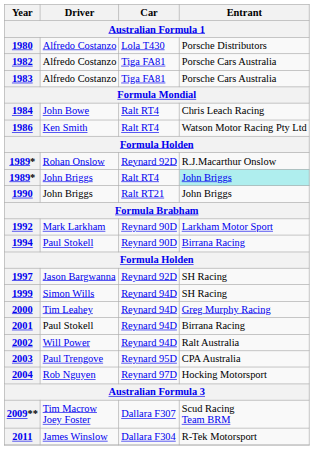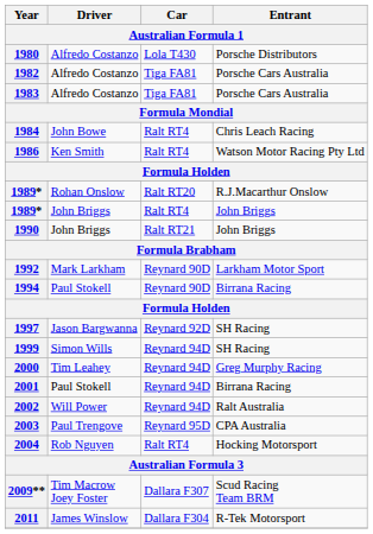 <table class="wikitable">
 <tr style="font-weight:bold">
 <th>Year</th>
 <th>Driver</th>
 <th>Car</th>
 <th>Entrant</th>
 </tr>
 <tr>
 <th colspan=5><a href='#'>Australian Formula 1</a></th>
 </tr>
 <tr>
 <th><a href='#'>1980</a></th>
 <td> <a href='#'>Alfredo Costanzo</a></td>
 <td><a href='#'>Lola T430</a></td>
 <td>Porsche Distributors</td>
 </tr>
 <tr>
 <th><a href='#'>1982</a></th>
 <td> Alfredo Costanzo</td>
 <td><a href='#'>Tiga FA81</a></td>
 <td>Porsche Cars Australia</td>
 </tr>
 <tr>
 <th><a href='#'>1983</a></th>
 <td> Alfredo Costanzo</td>
 <td><a href='#'>Tiga FA81</a></td>
 <td>Porsche Cars Australia</td>
 </tr>
 <tr>
 <th colspan=5><a href='#'>Formula Mondial</a></th>
 </tr>
 <tr>
 <th><a href='#'>1984</a></th>
 <td> <a href='#'>John Bowe</a></td>
 <td><a href='#'>Ralt RT4</a></td>
 <td>Chris Leach Racing</td>
 </tr>
 <tr>
 <th><a href='#'>1986</a></th>
 <td> <a href='#'>Ken Smith</a></td>
 <td><a href='#'>Ralt RT4</a></td>
 <td>Watson Motor Racing Pty Ltd</td>
 </tr>
 <tr>
 <th colspan=5><a href='#'>Formula Holden</a></th>
 </tr>
 <tr>
 <th><a href='#'>1989</a>*</th>
 <td> <a href='#'>Rohan Onslow</a></td>
-<td><a href='#'>Reynard 92D</a></td>
+<td><a href='#'>Ralt RT20</a></td>
 <td>R.J.Macarthur Onslow</td>
 </tr>
 <tr>
 <th><a href='#'>1989</a>*</th>
 <td> <a href='#'>John Briggs</a></td>
 <td><a href='#'>Ralt RT4</a></td>
-<td style="background: paleturquoise;"><a href='#'>John Briggs</a></td>
+<td><a href='#'>John Briggs</a></td>
 </tr>
 <tr>
 <th><a href='#'>1990</a></th>
 <td> John Briggs</td>
 <td><a href='#'>Ralt RT21</a></td>
 <td>John Briggs</td>
 </tr>
 <tr>
 <th colspan=5><a href='#'>Formula Brabham</a></th>
 </tr>
 <tr>
 <th><a href='#'>1992</a></th>
 <td> <a href='#'>Mark Larkham</a></td>
 <td><a href='#'>Reynard 90D</a></td>
 <td><a href='#'>Larkham Motor Sport</a></td>
 </tr>
 <tr>
 <th><a href='#'>1994</a></th>
 <td> <a href='#'>Paul Stokell</a></td>
 <td><a href='#'>Reynard 90D</a></td>
 <td><a href='#'>Birrana Racing</a></td>
 </tr>
 <tr>
 <th colspan=5><a href='#'>Formula Holden</a></th>
 </tr>
 <tr>
 <th><a href='#'>1997</a></th>
 <td> <a href='#'>Jason Bargwanna</a></td>
 <td><a href='#'>Reynard 92D</a></td>
 <td>SH Racing</td>
 </tr>
 <tr>
 <th><a href='#'>1999</a></th>
 <td> <a href='#'>Simon Wills</a></td>
 <td><a href='#'>Reynard 94D</a></td>
 <td>SH Racing</td>
 </tr>
 <tr>
 <th><a href='#'>2000</a></th>
 <td> <a href='#'>Tim Leahey</a></td>
 <td><a href='#'>Reynard 94D</a></td>
 <td><a href='#'>Greg Murphy Racing</a></td>
 </tr>
 <tr>
 <th><a href='#'>2001</a></th>
 <td> Paul Stokell</td>
 <td><a href='#'>Reynard 94D</a></td>
 <td>Birrana Racing</td>
 </tr>
 <tr>
 <th><a href='#'>2002</a></th>
 <td> <a href='#'>Will Power</a></td>
 <td><a href='#'>Reynard 94D</a></td>
 <td>Ralt Australia</td>
 </tr>
 <tr>
 <th><a href='#'>2003</a></th>
 <td> <a href='#'>Paul Trengove</a></td>
 <td><a href='#'>Reynard 95D</a></td>
 <td>CPA Australia</td>
 </tr>
 <tr>
 <th><a href='#'>2004</a></th>
 <td> <a href='#'>Rob Nguyen</a></td>
-<td><a href='#'>Reynard 97D</a></td>
+<td><a href='#'>Ralt RT4</a></td>
 <td>Hocking Motorsport</td>
 </tr>
 <tr>
 <th colspan=5><a href='#'>Australian Formula 3</a></th>
 </tr>
 <tr>
 <th><a href='#'>2009</a>**</th>
 <td> <a href='#'>Tim Macrow</a> <br>  <a href='#'>Joey Foster</a></td>
 <td><a href='#'>Dallara F307</a></td>
 <td>Scud Racing <br> <a href='#'>Team BRM</a></td>
 </tr>
 <tr>
 <th><a href='#'>2011</a></th>
 <td> <a href='#'>James Winslow</a></td>
 <td><a href='#'>Dallara F304</a></td>
 <td>R-Tek Motorsport</td>
 </tr>
 <tr>
 </tr>
 </table>
